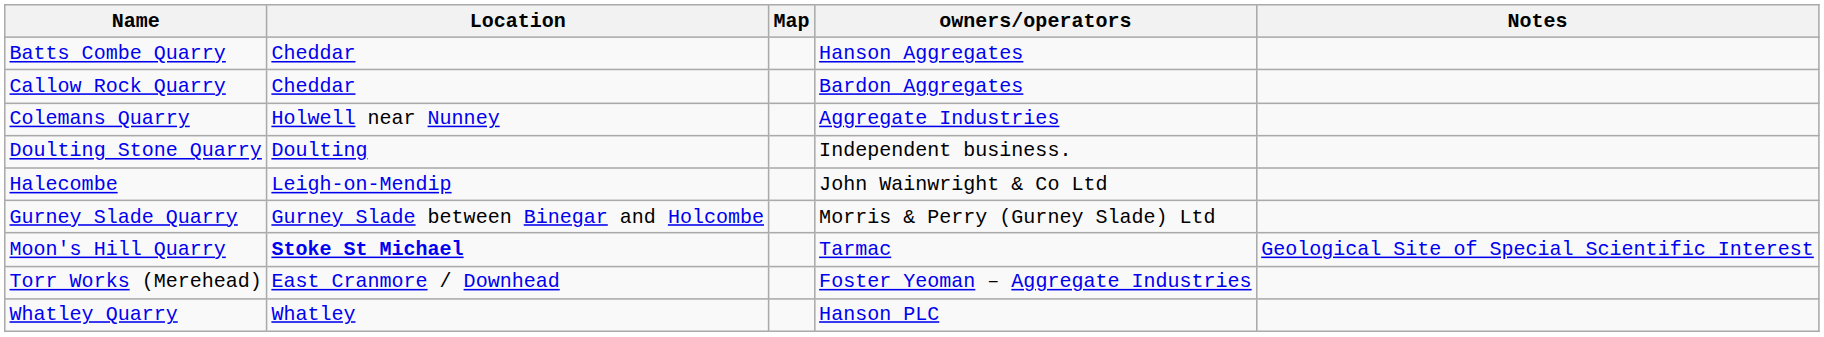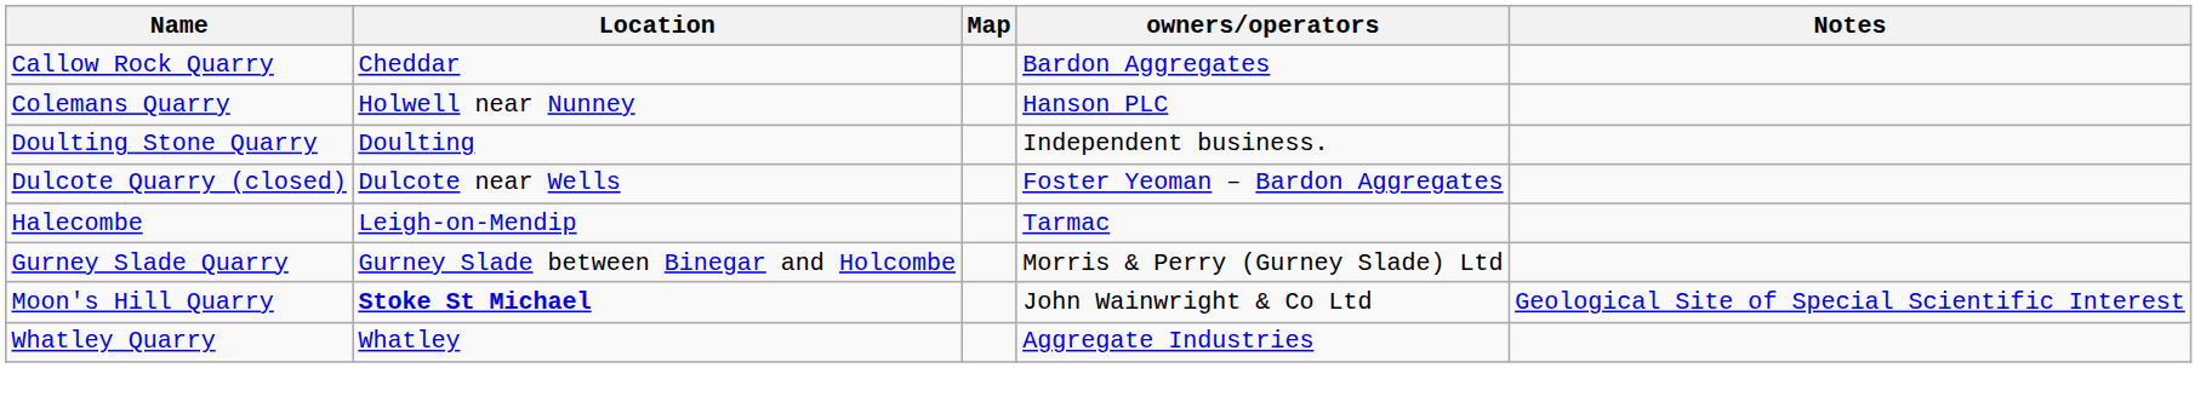 <table class="wikitable">
 <tr>
 <th>Name</th>
 <th>Location</th>
 <th>Map</th>
 <th>owners/operators</th>
 <th>Notes</th>
-</tr>
-<tr>
-<td><a href='#'>Batts Combe Quarry</a></td>
-<td><a href='#'>Cheddar</a></td>
-<td></td>
-<td><a href='#'>Hanson Aggregates</a></td>
-<td></td>
 </tr>
 <tr>
 <td><a href='#'>Callow Rock Quarry</a></td>
 <td><a href='#'>Cheddar</a></td>
 <td></td>
 <td><a href='#'>Bardon Aggregates</a></td>
 <td></td>
 </tr>
 <tr>
 <td><a href='#'>Colemans Quarry</a></td>
 <td><a href='#'>Holwell</a> near <a href='#'>Nunney</a></td>
 <td></td>
-<td><a href='#'>Aggregate Industries</a></td>
+<td><a href='#'>Hanson PLC</a></td>
 <td></td>
 </tr>
 <tr>
 <td><a href='#'>Doulting Stone Quarry</a></td>
 <td><a href='#'>Doulting</a></td>
 <td></td>
 <td>Independent business.</td>
 <td></td>
 </tr>
 <tr>
+<td><a href='#'>Dulcote Quarry (closed)</a></td>
+<td><a href='#'>Dulcote</a> near <a href='#'>Wells</a></td>
+<td></td>
+<td><a href='#'>Foster Yeoman</a> – <a href='#'>Bardon Aggregates</a></td>
+<td></td>
+</tr>
+<tr>
 <td><a href='#'>Halecombe</a></td>
 <td><a href='#'>Leigh-on-Mendip</a></td>
 <td></td>
-<td>John Wainwright & Co Ltd</td>
+<td><a href='#'>Tarmac</a></td>
 <td></td>
 </tr>
 <tr>
 <td><a href='#'>Gurney Slade Quarry</a></td>
 <td><a href='#'>Gurney Slade</a> between <a href='#'>Binegar</a> and <a href='#'>Holcombe</a></td>
 <td></td>
 <td>Morris & Perry (Gurney Slade) Ltd</td>
 <td></td>
 </tr>
 <tr>
 <td><a href='#'>Moon's Hill Quarry</a></td>
 <td><strong><a href='#'>Stoke St Michael</a></strong></td>
 <td></td>
-<td><a href='#'>Tarmac</a></td>
+<td>John Wainwright & Co Ltd</td>
 <td><a href='#'>Geological Site of Special Scientific Interest</a></td>
-</tr>
-<tr>
-<td><a href='#'>Torr Works</a> (Merehead)</td>
-<td><a href='#'>East Cranmore</a> / <a href='#'>Downhead</a></td>
-<td></td>
-<td><a href='#'>Foster Yeoman</a> – <a href='#'>Aggregate Industries</a></td>
-<td></td>
 </tr>
 <tr>
 <td><a href='#'>Whatley Quarry</a></td>
 <td><a href='#'>Whatley</a></td>
 <td></td>
-<td><a href='#'>Hanson PLC</a></td>
+<td><a href='#'>Aggregate Industries</a></td>
 <td></td>
 </tr>
 </table>
